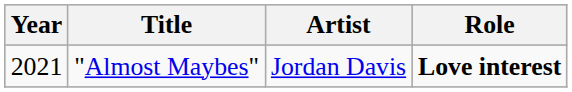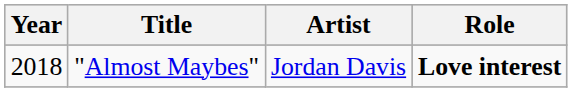 <table class="wikitable">
 <tr>
 <th>Year</th>
 <th>Title</th>
 <th>Artist</th>
 <th>Role</th>
 </tr>
 <tr>
-<td>2021</td>
+<td>2018</td>
 <td>"<a href='#'>Almost Maybes</a>"</td>
 <td><a href='#'>Jordan Davis</a></td>
 <td><strong>Love interest</strong></td>
 </tr>
 </table>
